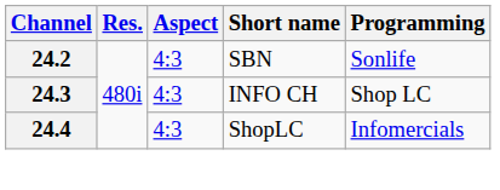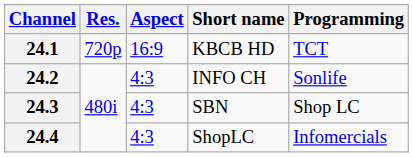 <table class="wikitable">
 <tr>
 <th scope = "col"><a href='#'>Channel</a></th>
 <th scope = "col"><a href='#'>Res.</a></th>
 <th scope = "col"><a href='#'>Aspect</a></th>
 <th scope = "col">Short name</th>
 <th scope = "col">Programming</th>
 </tr>
 <tr>
+<th scope = "row">24.1</th>
+<td><a href='#'>720p</a></td>
+<td><a href='#'>16:9</a></td>
+<td>KBCB HD</td>
+<td><a href='#'>TCT</a></td>
+</tr>
+<tr>
 <th scope = "row">24.2</th>
 <td rowspan=3><a href='#'>480i</a></td>
 <td><a href='#'>4:3</a></td>
-<td>SBN</td>
+<td>INFO CH</td>
 <td><a href='#'>Sonlife</a></td>
 </tr>
 <tr>
 <th scope = "row">24.3</th>
 <td><a href='#'>4:3</a></td>
-<td>INFO CH</td>
+<td>SBN</td>
 <td>Shop LC</td>
 </tr>
 <tr>
 <th scope = "row">24.4</th>
 <td><a href='#'>4:3</a></td>
 <td>ShopLC</td>
 <td><a href='#'>Infomercials</a></td>
 </tr>
 </table>
